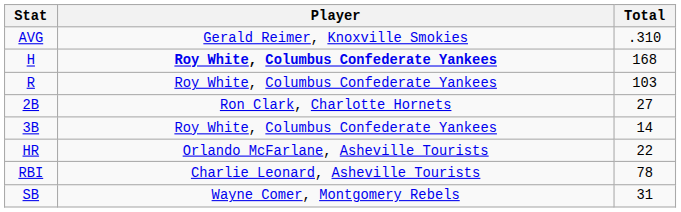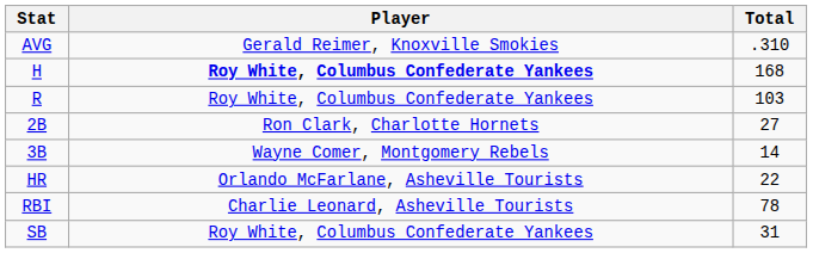 <table class="wikitable" width="40%" style="text-align:center;">
 <tr>
 <th width="5%">Stat</th>
 <th width="60%">Player</th>
 <th width="5%">Total</th>
 </tr>
 <tr>
 <td><a href='#'>AVG</a></td>
 <td><a href='#'>Gerald Reimer</a>, <a href='#'>Knoxville Smokies</a></td>
 <td>.310</td>
 </tr>
 <tr>
 <td><a href='#'>H</a></td>
 <td><strong><a href='#'>Roy White</a>, <a href='#'>Columbus Confederate Yankees</a></strong></td>
 <td>168</td>
 </tr>
 <tr>
 <td><a href='#'>R</a></td>
 <td><a href='#'>Roy White</a>, <a href='#'>Columbus Confederate Yankees</a></td>
 <td>103</td>
 </tr>
 <tr>
 <td><a href='#'>2B</a></td>
 <td><a href='#'>Ron Clark</a>, <a href='#'>Charlotte Hornets</a></td>
 <td>27</td>
 </tr>
 <tr>
 <td><a href='#'>3B</a></td>
-<td><a href='#'>Roy White</a>, <a href='#'>Columbus Confederate Yankees</a></td>
+<td><a href='#'>Wayne Comer</a>, <a href='#'>Montgomery Rebels</a></td>
 <td>14</td>
 </tr>
 <tr>
 <td><a href='#'>HR</a></td>
 <td><a href='#'>Orlando McFarlane</a>, <a href='#'>Asheville Tourists</a></td>
 <td>22</td>
 </tr>
 <tr>
 <td><a href='#'>RBI</a></td>
 <td><a href='#'>Charlie Leonard</a>, <a href='#'>Asheville Tourists</a></td>
 <td>78</td>
 </tr>
 <tr>
 <td><a href='#'>SB</a></td>
-<td><a href='#'>Wayne Comer</a>, <a href='#'>Montgomery Rebels</a></td>
+<td><a href='#'>Roy White</a>, <a href='#'>Columbus Confederate Yankees</a></td>
 <td>31</td>
 </tr>
 </table>
